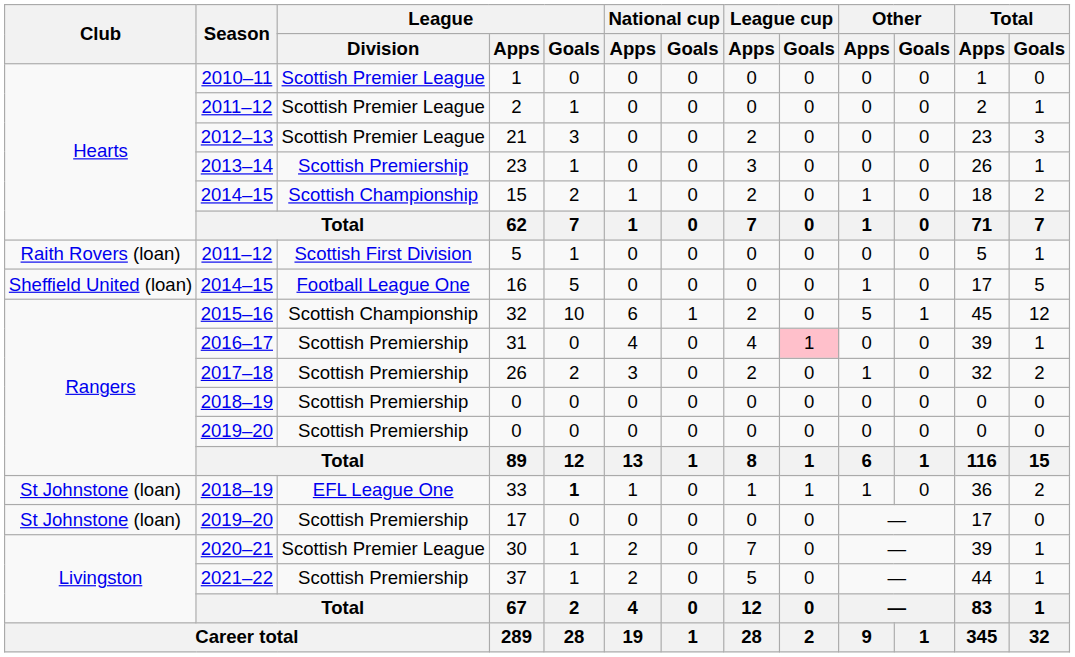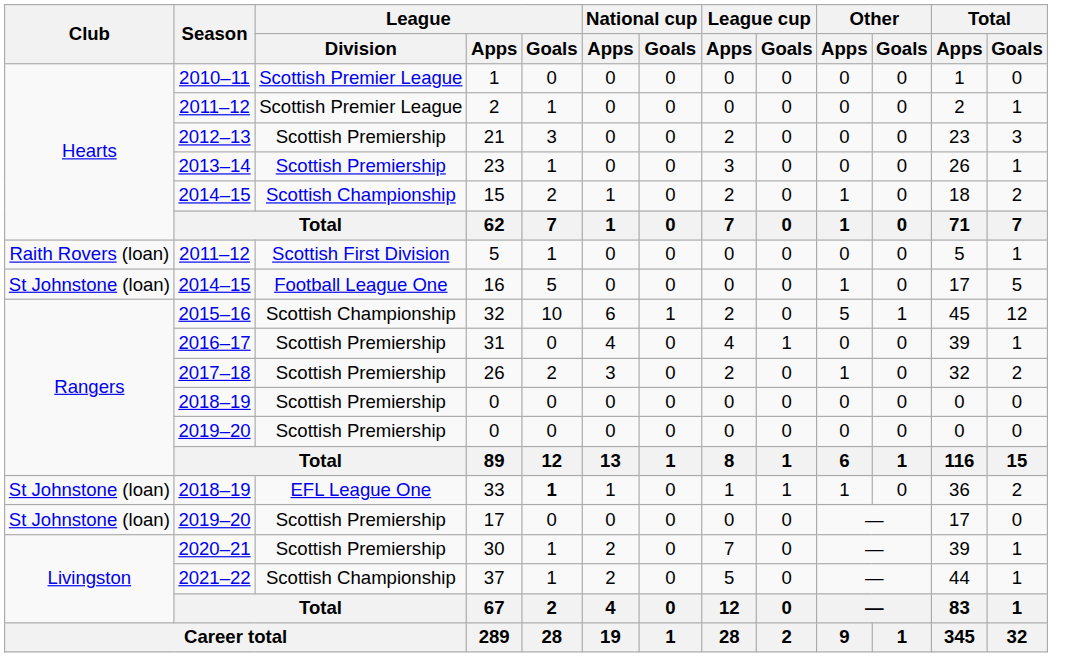 <table class="wikitable" style="text-align: center">
 <tr>
 <th rowspan=2>Club</th>
 <th rowspan=2>Season</th>
 <th colspan=3>League</th>
 <th colspan=2>National cup</th>
 <th colspan=2>League cup</th>
 <th colspan=2>Other</th>
 <th colspan=2>Total</th>
 </tr>
 <tr>
 <th>Division</th>
 <th>Apps</th>
 <th>Goals</th>
 <th>Apps</th>
 <th>Goals</th>
 <th>Apps</th>
 <th>Goals</th>
 <th>Apps</th>
 <th>Goals</th>
 <th>Apps</th>
 <th>Goals</th>
 </tr>
 <tr>
 <td rowspan=6><a href='#'>Hearts</a></td>
 <td><a href='#'>2010–11</a></td>
 <td><a href='#'>Scottish Premier League</a></td>
 <td>1</td>
 <td>0</td>
 <td>0</td>
 <td>0</td>
 <td>0</td>
 <td>0</td>
 <td>0</td>
 <td>0</td>
 <td>1</td>
 <td>0</td>
 </tr>
 <tr>
 <td><a href='#'>2011–12</a></td>
 <td>Scottish Premier League</td>
 <td>2</td>
 <td>1</td>
 <td>0</td>
 <td>0</td>
 <td>0</td>
 <td>0</td>
 <td>0</td>
 <td>0</td>
 <td>2</td>
 <td>1</td>
 </tr>
 <tr>
 <td><a href='#'>2012–13</a></td>
-<td>Scottish Premier League</td>
+<td>Scottish Premiership</td>
 <td>21</td>
 <td>3</td>
 <td>0</td>
 <td>0</td>
 <td>2</td>
 <td>0</td>
 <td>0</td>
 <td>0</td>
 <td>23</td>
 <td>3</td>
 </tr>
 <tr>
 <td><a href='#'>2013–14</a></td>
 <td><a href='#'>Scottish Premiership</a></td>
 <td>23</td>
 <td>1</td>
 <td>0</td>
 <td>0</td>
 <td>3</td>
 <td>0</td>
 <td>0</td>
 <td>0</td>
 <td>26</td>
 <td>1</td>
 </tr>
 <tr>
 <td><a href='#'>2014–15</a></td>
 <td><a href='#'>Scottish Championship</a></td>
 <td>15</td>
 <td>2</td>
 <td>1</td>
 <td>0</td>
 <td>2</td>
 <td>0</td>
 <td>1</td>
 <td>0</td>
 <td>18</td>
 <td>2</td>
 </tr>
 <tr>
 <th colspan=2>Total</th>
 <th>62</th>
 <th>7</th>
 <th>1</th>
 <th>0</th>
 <th>7</th>
 <th>0</th>
 <th>1</th>
 <th>0</th>
 <th>71</th>
 <th>7</th>
 </tr>
 <tr>
 <td><a href='#'>Raith Rovers</a> (loan)</td>
 <td><a href='#'>2011–12</a></td>
 <td><a href='#'>Scottish First Division</a></td>
 <td>5</td>
 <td>1</td>
 <td>0</td>
 <td>0</td>
 <td>0</td>
 <td>0</td>
 <td>0</td>
 <td>0</td>
 <td>5</td>
 <td>1</td>
 </tr>
 <tr>
-<td><a href='#'>Sheffield United</a> (loan)</td>
+<td><a href='#'>St Johnstone</a> (loan)</td>
 <td><a href='#'>2014–15</a></td>
 <td><a href='#'>Football League One</a></td>
 <td>16</td>
 <td>5</td>
 <td>0</td>
 <td>0</td>
 <td>0</td>
 <td>0</td>
 <td>1</td>
 <td>0</td>
 <td>17</td>
 <td>5</td>
 </tr>
 <tr>
 <td rowspan=6><a href='#'>Rangers</a></td>
 <td><a href='#'>2015–16</a></td>
 <td>Scottish Championship</td>
 <td>32</td>
 <td>10</td>
 <td>6</td>
 <td>1</td>
 <td>2</td>
 <td>0</td>
 <td>5</td>
 <td>1</td>
 <td>45</td>
 <td>12</td>
 </tr>
 <tr>
 <td><a href='#'>2016–17</a></td>
 <td>Scottish Premiership</td>
 <td>31</td>
 <td>0</td>
 <td>4</td>
 <td>0</td>
 <td>4</td>
-<td style="background: pink;">1</td>
+<td>1</td>
 <td>0</td>
 <td>0</td>
 <td>39</td>
 <td>1</td>
 </tr>
 <tr>
 <td><a href='#'>2017–18</a></td>
 <td>Scottish Premiership</td>
 <td>26</td>
 <td>2</td>
 <td>3</td>
 <td>0</td>
 <td>2</td>
 <td>0</td>
 <td>1</td>
 <td>0</td>
 <td>32</td>
 <td>2</td>
 </tr>
 <tr>
 <td><a href='#'>2018–19</a></td>
 <td>Scottish Premiership</td>
 <td>0</td>
 <td>0</td>
 <td>0</td>
 <td>0</td>
 <td>0</td>
 <td>0</td>
 <td>0</td>
 <td>0</td>
 <td>0</td>
 <td>0</td>
 </tr>
 <tr>
 <td><a href='#'>2019–20</a></td>
 <td>Scottish Premiership</td>
 <td>0</td>
 <td>0</td>
 <td>0</td>
 <td>0</td>
 <td>0</td>
 <td>0</td>
 <td>0</td>
 <td>0</td>
 <td>0</td>
 <td>0</td>
 </tr>
 <tr>
 <th colspan=2>Total</th>
 <th>89</th>
 <th>12</th>
 <th>13</th>
 <th>1</th>
 <th>8</th>
 <th>1</th>
 <th>6</th>
 <th>1</th>
 <th>116</th>
 <th>15</th>
 </tr>
 <tr>
 <td><a href='#'>St Johnstone</a> (loan)</td>
 <td><a href='#'>2018–19</a></td>
 <td><a href='#'>EFL League One</a></td>
 <td>33</td>
 <td><strong>1</strong></td>
 <td>1</td>
 <td>0</td>
 <td>1</td>
 <td>1</td>
 <td>1</td>
 <td>0</td>
 <td>36</td>
 <td>2</td>
 </tr>
 <tr>
 <td><a href='#'>St Johnstone</a> (loan)</td>
 <td><a href='#'>2019–20</a></td>
 <td>Scottish Premiership</td>
 <td>17</td>
 <td>0</td>
 <td>0</td>
 <td>0</td>
 <td>0</td>
 <td>0</td>
 <td colspan="2">—</td>
 <td>17</td>
 <td>0</td>
 </tr>
 <tr>
 <td rowspan=3><a href='#'>Livingston</a></td>
 <td><a href='#'>2020–21</a></td>
-<td>Scottish Premier League</td>
+<td>Scottish Premiership</td>
 <td>30</td>
 <td>1</td>
 <td>2</td>
 <td>0</td>
 <td>7</td>
 <td>0</td>
 <td colspan="2">—</td>
 <td>39</td>
 <td>1</td>
 </tr>
 <tr>
 <td><a href='#'>2021–22</a></td>
-<td>Scottish Premiership</td>
+<td>Scottish Championship</td>
 <td>37</td>
 <td>1</td>
 <td>2</td>
 <td>0</td>
 <td>5</td>
 <td>0</td>
 <td colspan="2">—</td>
 <td>44</td>
 <td>1</td>
 </tr>
 <tr>
 <th colspan=2>Total</th>
 <th>67</th>
 <th>2</th>
 <th>4</th>
 <th>0</th>
 <th>12</th>
 <th>0</th>
 <th colspan="2">—</th>
 <th>83</th>
 <th>1</th>
 </tr>
 <tr>
 <th colspan="3">Career total</th>
 <th>289</th>
 <th>28</th>
 <th>19</th>
 <th>1</th>
 <th>28</th>
 <th>2</th>
 <th>9</th>
 <th>1</th>
 <th>345</th>
 <th>32</th>
 </tr>
 </table>
